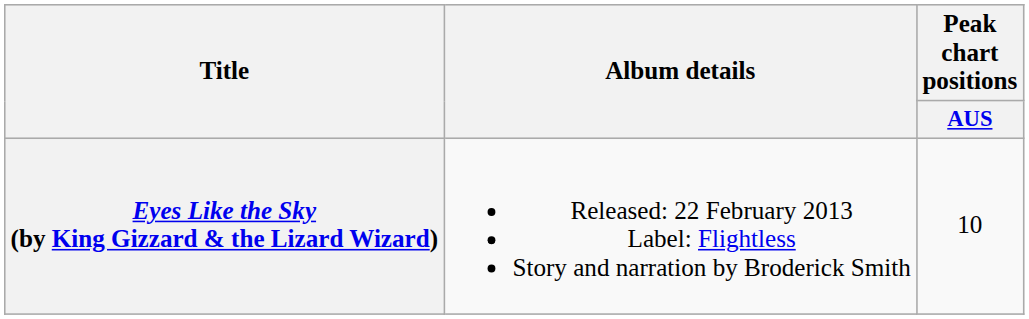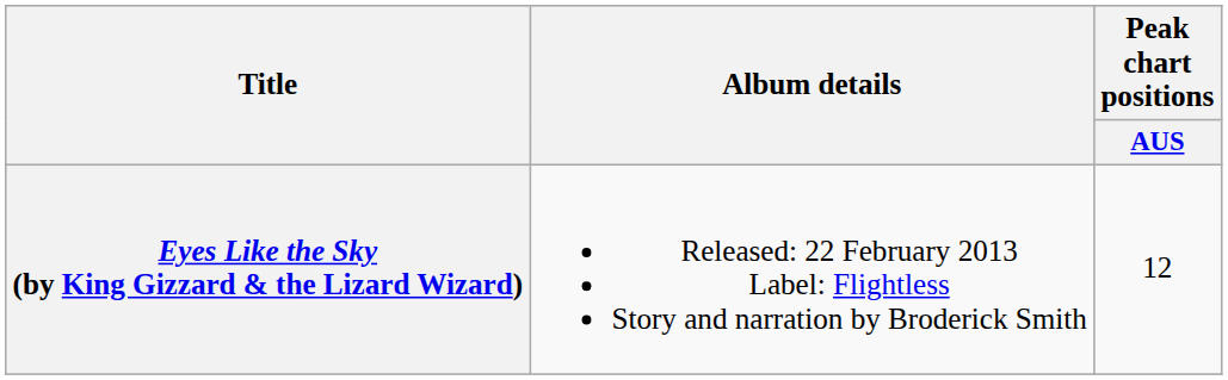 <table class="wikitable plainrowheaders" style="text-align:center">
 <tr>
 <th scope="col" rowspan="2">Title</th>
 <th scope="col" rowspan="2">Album details</th>
 <th scope="col" colspan="1">Peak chart positions</th>
 </tr>
 <tr>
 <th scope="col" style="width:3em; font-size:90%"><a href='#'>AUS</a><br></th>
 </tr>
 <tr>
 <th scope="row"><em><a href='#'>Eyes Like the Sky</a></em> <br> (by <a href='#'>King Gizzard & the Lizard Wizard</a>)</th>
 <td><br><ul><li>Released: 22 February 2013</li><li>Label: <a href='#'>Flightless</a></li><li>Story and narration by Broderick Smith</li></ul></td>
-<td>10</td>
+<td>12</td>
 </tr>
 </table>
